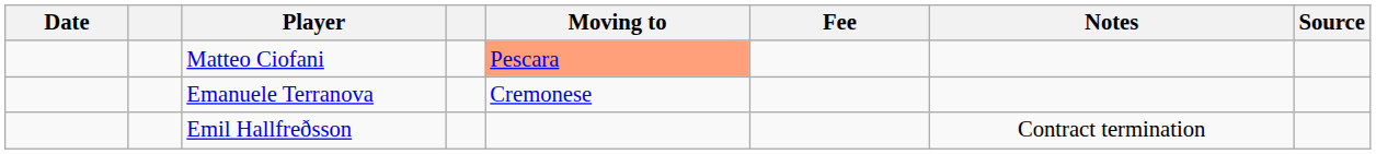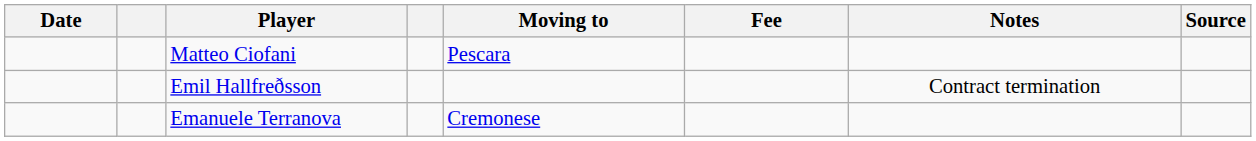 <table class="wikitable sortable">
 <tr>
 <th style="width:80px;">Date</th>
 <th style="width:30px;"></th>
 <th style="width:180px;">Player</th>
 <th style="width:20px;"></th>
 <th style="width:180px;">Moving to</th>
 <th style="width:120px;" class="unsortable">Fee</th>
 <th style="width:250px;" class="unsortable">Notes</th>
 <th style="width:20px;">Source</th>
 </tr>
 <tr>
 <td></td>
 <td align=center></td>
 <td> <a href='#'>Matteo Ciofani</a></td>
 <td align=center></td>
-<td style="background: lightsalmon;"> <a href='#'>Pescara</a></td>
-<td align=center></td>
-<td align=center></td>
-<td></td>
-</tr>
-<tr>
-<td></td>
-<td align=center></td>
-<td> <a href='#'>Emanuele Terranova</a></td>
-<td align=center></td>
-<td> <a href='#'>Cremonese</a></td>
+<td> <a href='#'>Pescara</a></td>
 <td align=center></td>
 <td align=center></td>
 <td></td>
 </tr>
 <tr>
 <td></td>
 <td align=center></td>
 <td> <a href='#'>Emil Hallfreðsson</a></td>
 <td align=center></td>
 <td></td>
 <td align=center></td>
 <td align=center>Contract termination</td>
 <td></td>
 </tr>
+<tr>
+<td></td>
+<td align=center></td>
+<td> <a href='#'>Emanuele Terranova</a></td>
+<td align=center></td>
+<td> <a href='#'>Cremonese</a></td>
+<td align=center></td>
+<td align=center></td>
+<td></td>
+</tr>
 </table>
